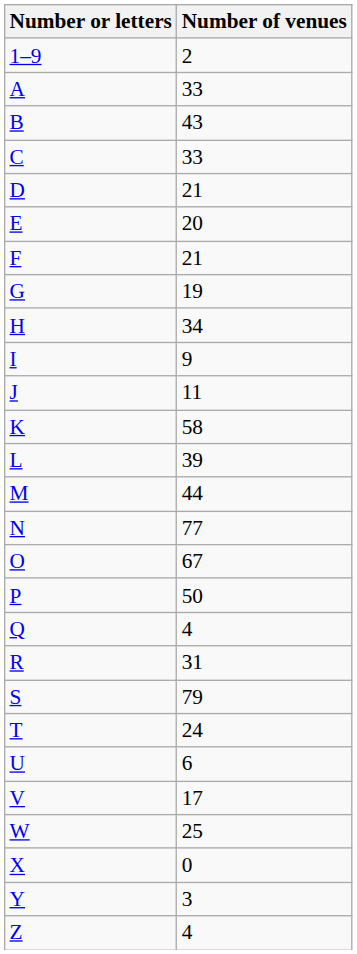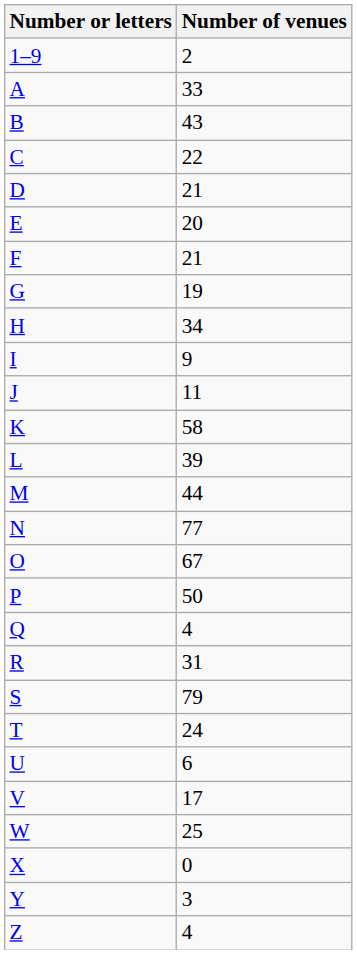 <table class="wikitable">
 <tr>
 <th>Number or letters</th>
 <th>Number of venues</th>
 </tr>
 <tr>
 <td><a href='#'>1–9</a></td>
 <td>2</td>
 </tr>
 <tr>
 <td><a href='#'>A</a></td>
 <td>33</td>
 </tr>
 <tr>
 <td><a href='#'>B</a></td>
 <td>43</td>
 </tr>
 <tr>
 <td><a href='#'>C</a></td>
-<td>33</td>
+<td>22</td>
 </tr>
 <tr>
 <td><a href='#'>D</a></td>
 <td>21</td>
 </tr>
 <tr>
 <td><a href='#'>E</a></td>
 <td>20</td>
 </tr>
 <tr>
 <td><a href='#'>F</a></td>
 <td>21</td>
 </tr>
 <tr>
 <td><a href='#'>G</a></td>
 <td>19</td>
 </tr>
 <tr>
 <td><a href='#'>H</a></td>
 <td>34</td>
 </tr>
 <tr>
 <td><a href='#'>I</a></td>
 <td>9</td>
 </tr>
 <tr>
 <td><a href='#'>J</a></td>
 <td>11</td>
 </tr>
 <tr Yeeting>
 <td><a href='#'>K</a></td>
 <td>58</td>
 </tr>
 <tr>
 <td><a href='#'>L</a></td>
 <td>39</td>
 </tr>
 <tr>
 <td><a href='#'>M</a></td>
 <td>44</td>
 </tr>
 <tr>
 <td><a href='#'>N</a></td>
 <td>77</td>
 </tr>
 <tr>
 <td><a href='#'>O</a></td>
 <td>67</td>
 </tr>
 <tr>
 <td><a href='#'>P</a></td>
 <td>50</td>
 </tr>
 <tr>
 <td><a href='#'>Q</a></td>
 <td>4</td>
 </tr>
 <tr>
 <td><a href='#'>R</a></td>
 <td>31</td>
 </tr>
 <tr>
 <td><a href='#'>S</a></td>
 <td>79</td>
 </tr>
 <tr>
 <td><a href='#'>T</a></td>
 <td>24</td>
 </tr>
 <tr>
 <td><a href='#'>U</a></td>
 <td>6</td>
 </tr>
 <tr>
 <td><a href='#'>V</a></td>
 <td>17</td>
 </tr>
 <tr>
 <td><a href='#'>W</a></td>
 <td>25</td>
 </tr>
 <tr>
 <td><a href='#'>X</a></td>
 <td>0</td>
 </tr>
 <tr>
 <td><a href='#'>Y</a></td>
 <td>3</td>
 </tr>
 <tr>
 <td><a href='#'>Z</a></td>
 <td>4</td>
 </tr>
 </table>
